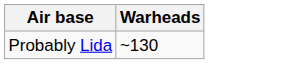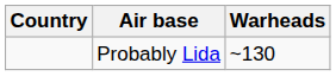 <table class="wikitable"; style="float" position="left"; margin-left:15px;">
 <tr>
+<th scope="col">Country</th>
 <th scope="col">Air base</th>
 <th scope="col">Warheads</th>
 </tr>
 <tr>
+<td scope="row"></td>
 <td>Probably <a href='#'>Lida</a></td>
 <td>~130</td>
 </tr>
 </table>
